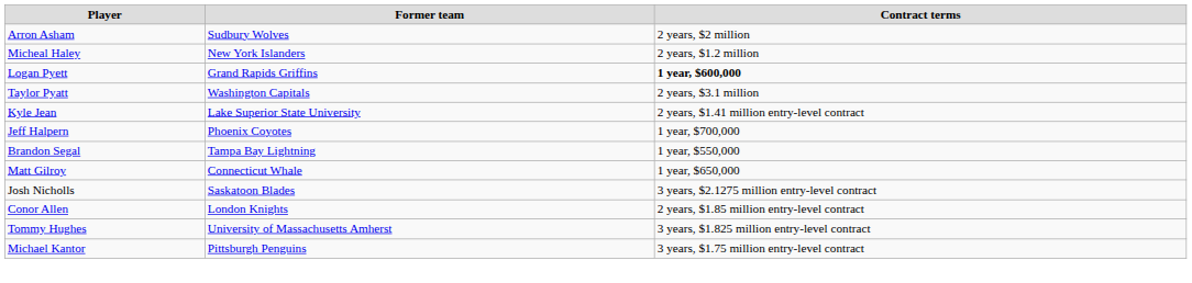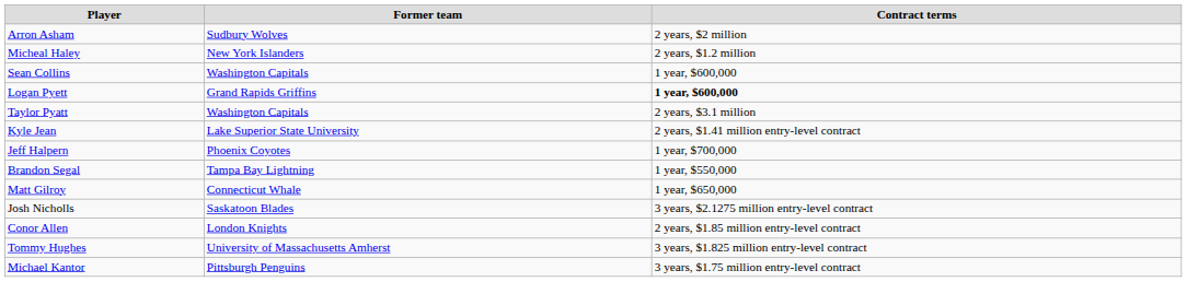 <table class="wikitable" style="width:97%;">
 <tr style="text-align:center; background:#ddd;">
 <td><strong>Player</strong></td>
 <td><strong>Former team</strong></td>
 <td><strong>Contract terms</strong></td>
 </tr>
 <tr>
 <td><a href='#'>Arron Asham</a></td>
 <td><a href='#'>Sudbury Wolves</a></td>
 <td>2 years, $2 million</td>
 </tr>
 <tr>
 <td><a href='#'>Micheal Haley</a></td>
 <td><a href='#'>New York Islanders</a></td>
 <td>2 years, $1.2 million</td>
+</tr>
+<tr>
+<td><a href='#'>Sean Collins</a></td>
+<td><a href='#'>Washington Capitals</a></td>
+<td>1 year, $600,000</td>
 </tr>
 <tr>
 <td><a href='#'>Logan Pyett</a></td>
 <td><a href='#'>Grand Rapids Griffins</a></td>
 <td><strong>1 year, $600,000</strong></td>
 </tr>
 <tr>
 <td><a href='#'>Taylor Pyatt</a></td>
 <td><a href='#'>Washington Capitals</a></td>
 <td>2 years, $3.1 million</td>
 </tr>
 <tr>
 <td><a href='#'>Kyle Jean</a></td>
 <td><a href='#'>Lake Superior State University</a></td>
 <td>2 years, $1.41 million entry-level contract</td>
 </tr>
 <tr>
 <td><a href='#'>Jeff Halpern</a></td>
 <td><a href='#'>Phoenix Coyotes</a></td>
 <td>1 year, $700,000</td>
 </tr>
 <tr>
 <td><a href='#'>Brandon Segal</a></td>
 <td><a href='#'>Tampa Bay Lightning</a></td>
 <td>1 year, $550,000</td>
 </tr>
 <tr>
 <td><a href='#'>Matt Gilroy</a></td>
 <td><a href='#'>Connecticut Whale</a></td>
 <td>1 year, $650,000</td>
 </tr>
 <tr>
 <td>Josh Nicholls</td>
 <td><a href='#'>Saskatoon Blades</a></td>
 <td>3 years, $2.1275 million entry-level contract</td>
 </tr>
 <tr>
 <td><a href='#'>Conor Allen</a></td>
 <td><a href='#'>London Knights</a></td>
 <td>2 years, $1.85 million entry-level contract</td>
 </tr>
 <tr>
 <td><a href='#'>Tommy Hughes</a></td>
 <td><a href='#'>University of Massachusetts Amherst</a></td>
 <td>3 years, $1.825 million entry-level contract</td>
 </tr>
 <tr>
 <td><a href='#'>Michael Kantor</a></td>
 <td><a href='#'>Pittsburgh Penguins</a></td>
 <td>3 years, $1.75 million entry-level contract</td>
 </tr>
 </table>
